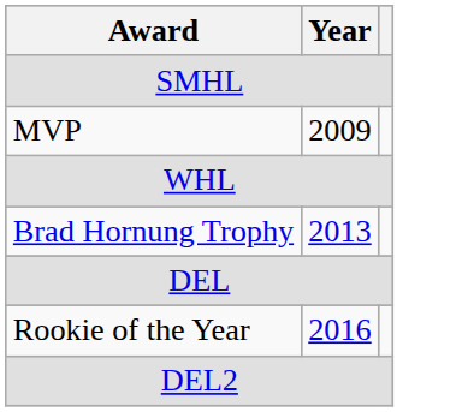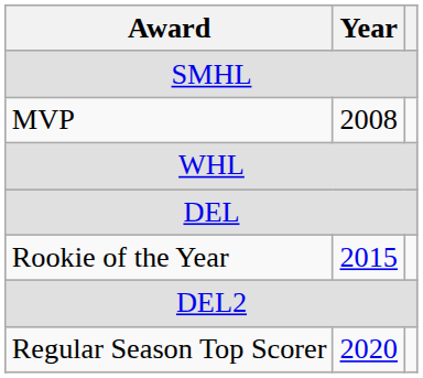 <table class="wikitable">
 <tr>
 <th>Award</th>
 <th>Year</th>
 <th></th>
 </tr>
 <tr ALIGN="center" bgcolor="#e0e0e0">
 <td colspan="3"><a href='#'>SMHL</a></td>
 </tr>
 <tr>
 <td>MVP</td>
-<td>2009</td>
+<td>2008</td>
 <td></td>
 </tr>
 <tr ALIGN="center" bgcolor="#e0e0e0">
 <td colspan="3"><a href='#'>WHL</a></td>
-</tr>
-<tr>
-<td><a href='#'>Brad Hornung Trophy</a></td>
-<td><a href='#'>2013</a></td>
-<td></td>
 </tr>
 <tr ALIGN="center" bgcolor="#e0e0e0">
 <td colspan="3"><a href='#'>DEL</a></td>
 </tr>
 <tr>
 <td>Rookie of the Year</td>
-<td><a href='#'>2016</a></td>
+<td><a href='#'>2015</a></td>
 <td></td>
 </tr>
 <tr ALIGN="center" bgcolor="#e0e0e0">
 <td colspan="3"><a href='#'>DEL2</a></td>
 </tr>
+<tr>
+<td>Regular Season Top Scorer</td>
+<td><a href='#'>2020</a></td>
+<td></td>
+</tr>
 </table>
